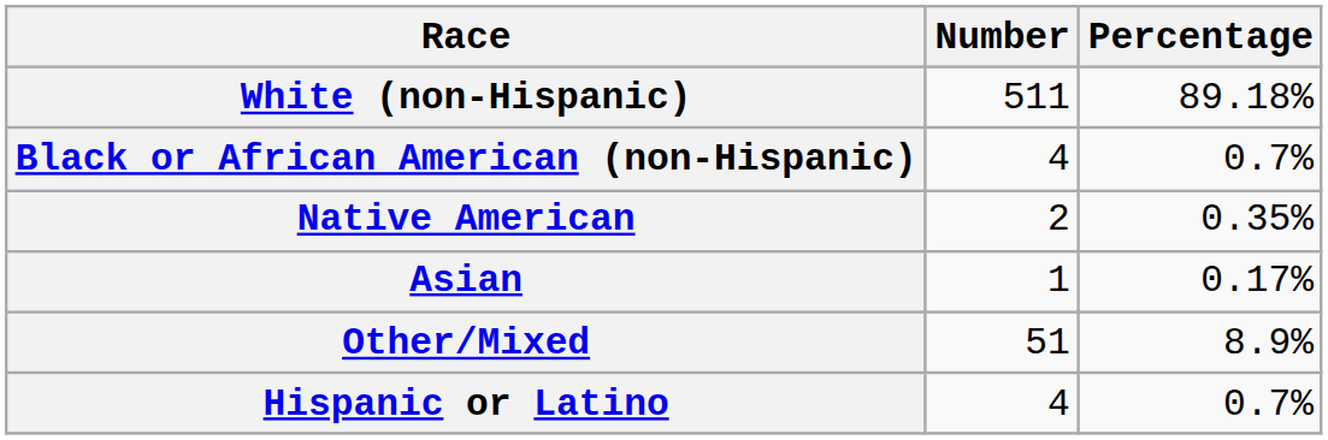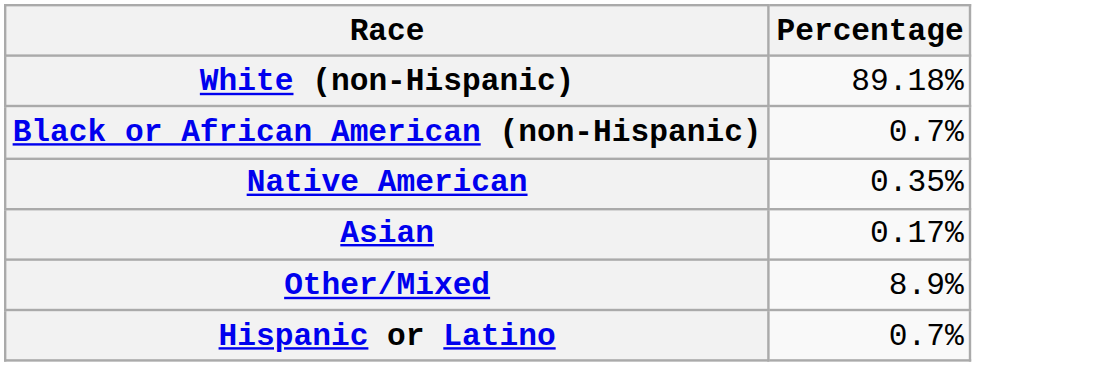 <table class="wikitable" style="text-align:right">
 <tr>
 <th scope="col">Race</th>
-<th scope="col">Number</th>
 <th scope="col">Percentage</th>
 </tr>
 <tr>
 <th scope="row"><a href='#'>White</a> (non-Hispanic)</th>
-<td>511</td>
 <td>89.18%</td>
 </tr>
 <tr>
 <th scope="row"><a href='#'>Black or African American</a> (non-Hispanic)</th>
-<td>4</td>
 <td>0.7%</td>
 </tr>
 <tr>
 <th scope="row"><a href='#'>Native American</a></th>
-<td>2</td>
 <td>0.35%</td>
 </tr>
 <tr>
 <th scope="row"><a href='#'>Asian</a></th>
-<td>1</td>
 <td>0.17%</td>
 </tr>
 <tr>
 <th scope="row"><a href='#'>Other/Mixed</a></th>
-<td>51</td>
 <td>8.9%</td>
 </tr>
 <tr>
 <th scope="row"><a href='#'>Hispanic</a> or <a href='#'>Latino</a></th>
-<td>4</td>
 <td>0.7%</td>
 </tr>
 </table>
